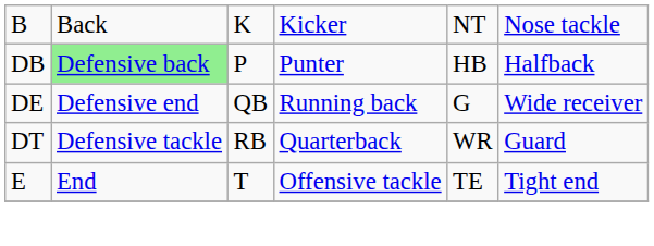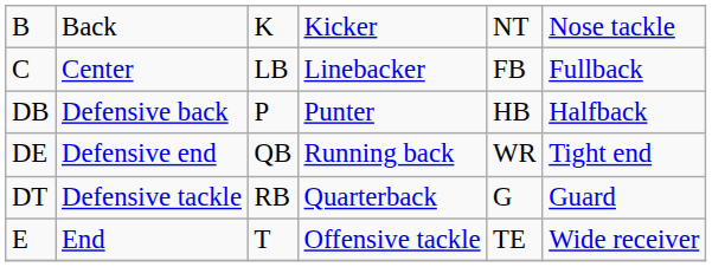 <table class="wikitable">
 <tr>
 <td>B</td>
 <td>Back</td>
 <td>K</td>
 <td><a href='#'>Kicker</a></td>
 <td>NT</td>
 <td><a href='#'>Nose tackle</a></td>
 </tr>
 <tr>
+<td>C</td>
+<td><a href='#'>Center</a></td>
+<td>LB</td>
+<td><a href='#'>Linebacker</a></td>
+<td>FB</td>
+<td><a href='#'>Fullback</a></td>
+</tr>
+<tr>
 <td>DB</td>
-<td style="background: lightgreen;"><a href='#'>Defensive back</a></td>
+<td><a href='#'>Defensive back</a></td>
 <td>P</td>
 <td><a href='#'>Punter</a></td>
 <td>HB</td>
 <td><a href='#'>Halfback</a></td>
 </tr>
 <tr>
 <td>DE</td>
 <td><a href='#'>Defensive end</a></td>
 <td>QB</td>
 <td><a href='#'>Running back</a></td>
-<td>G</td>
-<td><a href='#'>Wide receiver</a></td>
+<td>WR</td>
+<td><a href='#'>Tight end</a></td>
 </tr>
 <tr>
 <td>DT</td>
 <td><a href='#'>Defensive tackle</a></td>
 <td>RB</td>
 <td><a href='#'>Quarterback</a></td>
-<td>WR</td>
+<td>G</td>
 <td><a href='#'>Guard</a></td>
 </tr>
 <tr>
 <td>E</td>
 <td><a href='#'>End</a></td>
 <td>T</td>
 <td><a href='#'>Offensive tackle</a></td>
 <td>TE</td>
-<td><a href='#'>Tight end</a></td>
+<td><a href='#'>Wide receiver</a></td>
 </tr>
 <tr>
 </tr>
 </table>
